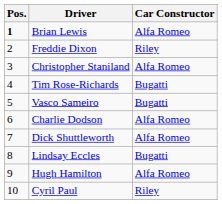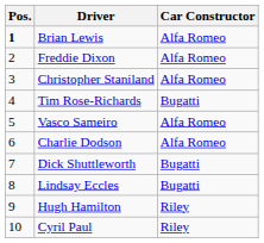 <table class="wikitable">
 <tr>
 <th>Pos.</th>
 <th>Driver</th>
 <th>Car Constructor</th>
 </tr>
 <tr>
 <td><strong>1</strong></td>
 <td><a href='#'>Brian Lewis</a></td>
 <td><a href='#'>Alfa Romeo</a></td>
 </tr>
 <tr>
 <td>2</td>
 <td><a href='#'>Freddie Dixon</a></td>
-<td><a href='#'>Riley</a></td>
+<td><a href='#'>Alfa Romeo</a></td>
 </tr>
 <tr>
 <td>3</td>
 <td><a href='#'>Christopher Staniland</a></td>
 <td><a href='#'>Alfa Romeo</a></td>
 </tr>
 <tr>
 <td>4</td>
 <td><a href='#'>Tim Rose-Richards</a></td>
 <td><a href='#'>Bugatti</a></td>
 </tr>
 <tr>
 <td>5</td>
 <td><a href='#'>Vasco Sameiro</a></td>
-<td><a href='#'>Bugatti</a></td>
+<td><a href='#'>Alfa Romeo</a></td>
 </tr>
 <tr>
 <td>6</td>
 <td><a href='#'>Charlie Dodson</a></td>
 <td><a href='#'>Alfa Romeo</a></td>
 </tr>
 <tr>
 <td>7</td>
 <td><a href='#'>Dick Shuttleworth</a></td>
-<td><a href='#'>Alfa Romeo</a></td>
+<td><a href='#'>Bugatti</a></td>
 </tr>
 <tr>
 <td>8</td>
 <td><a href='#'>Lindsay Eccles</a></td>
 <td><a href='#'>Bugatti</a></td>
 </tr>
 <tr>
 <td>9</td>
 <td><a href='#'>Hugh Hamilton</a></td>
-<td><a href='#'>Alfa Romeo</a></td>
+<td><a href='#'>Riley</a></td>
 </tr>
 <tr>
 <td>10</td>
 <td><a href='#'>Cyril Paul</a></td>
 <td><a href='#'>Riley</a></td>
 </tr>
 </table>
